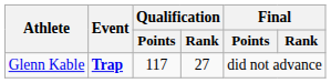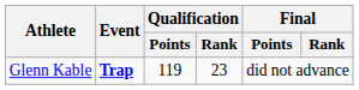 <table class="wikitable" style="font-size:90%">
 <tr>
 <th rowspan="2">Athlete</th>
 <th rowspan="2">Event</th>
 <th colspan=2>Qualification</th>
 <th colspan=2>Final</th>
 </tr>
 <tr style="font-size:95%">
 <th>Points</th>
 <th>Rank</th>
 <th>Points</th>
 <th>Rank</th>
 </tr>
 <tr align=center>
 <td align=left><a href='#'>Glenn Kable</a></td>
 <td align=left><strong><a href='#'>Trap</a></strong></td>
-<td>117</td>
-<td>27</td>
+<td>119</td>
+<td>23</td>
 <td colspan=2>did not advance</td>
 </tr>
 </table>
